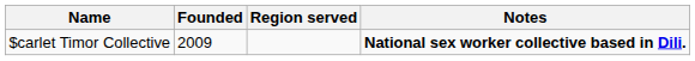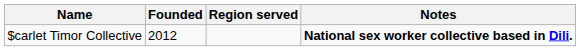 <table class="wikitable sortable">
 <tr>
 <th>Name</th>
 <th>Founded</th>
 <th>Region served</th>
 <th>Notes</th>
 </tr>
 <tr>
 <td>$carlet Timor Collective</td>
-<td>2009</td>
+<td>2012</td>
 <td></td>
 <td><strong>National sex worker collective based in <a href='#'>Dili</a>.</strong></td>
 </tr>
 </table>
